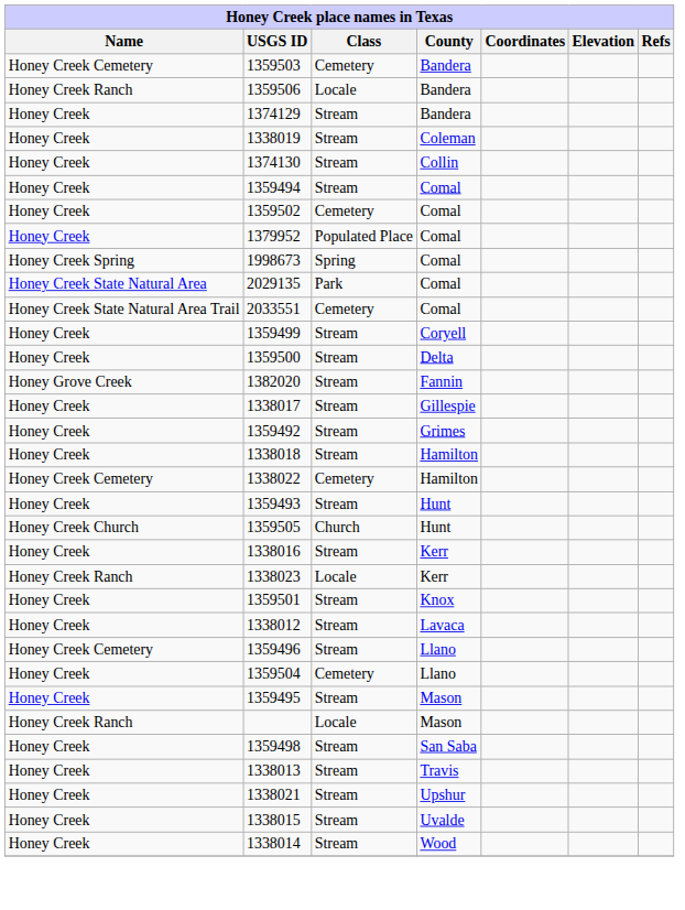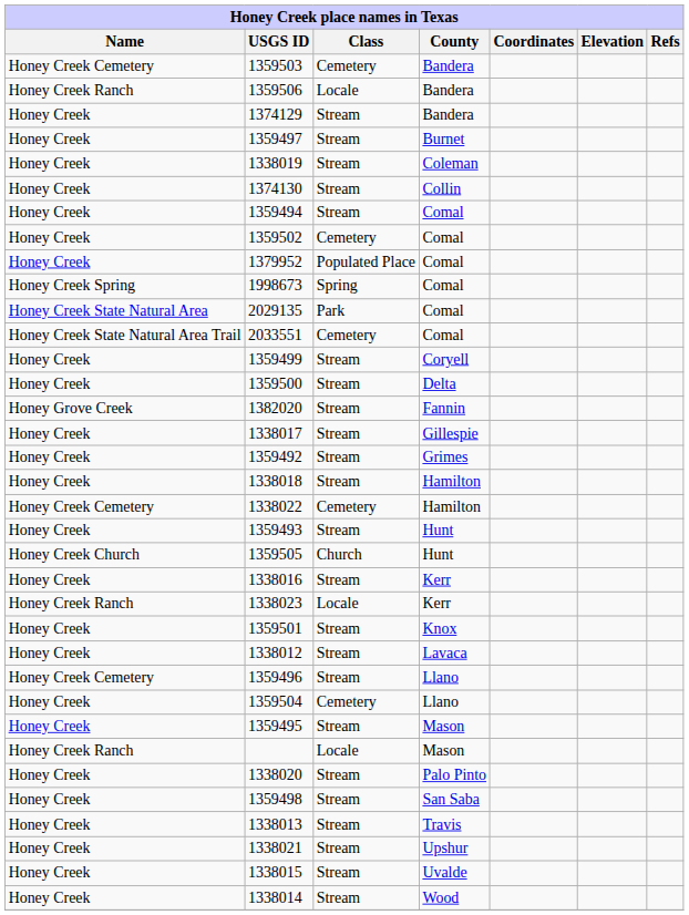 <table class="wikitable sortable">
 <tr>
 <th style="background:#ccf" colspan="7" align="center"><strong>Honey Creek place names in Texas</strong></th>
 </tr>
 <tr>
 <th scope="col">Name</th>
 <th scope="col">USGS ID</th>
 <th scope="col">Class</th>
 <th scope="col">County</th>
 <th scope="col">Coordinates</th>
 <th scope="col">Elevation</th>
 <th scope="col"  class="unsortable">Refs</th>
 </tr>
 <tr>
 <td scope="row">Honey Creek Cemetery</td>
 <td>1359503</td>
 <td>Cemetery</td>
 <td scope="row"><a href='#'>Bandera</a></td>
 <td></td>
 <td></td>
 <td></td>
 </tr>
 <tr>
 <td scope="row">Honey Creek Ranch</td>
 <td>1359506</td>
 <td>Locale</td>
 <td>Bandera</td>
 <td></td>
 <td></td>
 <td></td>
 </tr>
 <tr>
 <td scope="row">Honey Creek</td>
 <td>1374129</td>
 <td>Stream</td>
 <td>Bandera</td>
+<td></td>
+<td></td>
+<td></td>
+</tr>
+<tr>
+<td scope="row">Honey Creek</td>
+<td>1359497</td>
+<td>Stream</td>
+<td><a href='#'>Burnet</a></td>
 <td></td>
 <td></td>
 <td></td>
 </tr>
 <tr>
 <td scope="row">Honey Creek</td>
 <td>1338019</td>
 <td>Stream</td>
 <td><a href='#'>Coleman</a></td>
 <td></td>
 <td></td>
 <td></td>
 </tr>
 <tr>
 <td scope="row">Honey Creek</td>
 <td>1374130</td>
 <td>Stream</td>
 <td><a href='#'>Collin</a></td>
 <td></td>
 <td></td>
 <td></td>
 </tr>
 <tr>
 <td scope="row">Honey Creek</td>
 <td>1359494</td>
 <td>Stream</td>
 <td><a href='#'>Comal</a></td>
 <td></td>
 <td></td>
 <td> </td>
 </tr>
 <tr>
 <td scope="row">Honey Creek</td>
 <td>1359502</td>
 <td>Cemetery</td>
 <td>Comal</td>
 <td></td>
 <td></td>
 <td></td>
 </tr>
 <tr>
 <td scope="row"><a href='#'>Honey Creek</a></td>
 <td>1379952</td>
 <td>Populated Place</td>
 <td>Comal</td>
 <td></td>
 <td></td>
 <td></td>
 </tr>
 <tr>
 <td scope="row">Honey Creek Spring</td>
 <td>1998673</td>
 <td>Spring</td>
 <td>Comal</td>
 <td></td>
 <td></td>
 <td></td>
 </tr>
 <tr>
 <td scope="row"><a href='#'>Honey Creek State Natural Area</a></td>
 <td>2029135</td>
 <td>Park</td>
 <td>Comal</td>
 <td></td>
 <td></td>
 <td></td>
 </tr>
 <tr>
 <td scope="row">Honey Creek State Natural Area Trail</td>
 <td>2033551</td>
 <td>Cemetery</td>
 <td>Comal</td>
 <td></td>
 <td></td>
 <td></td>
 </tr>
 <tr>
 <td scope="row">Honey Creek</td>
 <td>1359499</td>
 <td>Stream</td>
 <td><a href='#'>Coryell</a></td>
 <td></td>
 <td></td>
 <td></td>
 </tr>
 <tr>
 <td scope="row">Honey Creek</td>
 <td>1359500</td>
 <td>Stream</td>
 <td><a href='#'>Delta</a></td>
 <td></td>
 <td></td>
 <td></td>
 </tr>
 <tr>
 <td scope="row">Honey Grove Creek</td>
 <td>1382020</td>
 <td>Stream</td>
 <td><a href='#'>Fannin</a></td>
 <td></td>
 <td></td>
 <td></td>
 </tr>
 <tr>
 <td scope="row">Honey Creek</td>
 <td>1338017</td>
 <td>Stream</td>
 <td><a href='#'>Gillespie</a></td>
 <td></td>
 <td></td>
 <td></td>
 </tr>
 <tr>
 <td scope="row">Honey Creek</td>
 <td>1359492</td>
 <td>Stream</td>
 <td><a href='#'>Grimes</a></td>
 <td></td>
 <td></td>
 <td></td>
 </tr>
 <tr>
 <td scope="row">Honey Creek</td>
 <td>1338018</td>
 <td>Stream</td>
 <td><a href='#'>Hamilton</a></td>
 <td></td>
 <td></td>
 <td></td>
 </tr>
 <tr>
 <td scope="row">Honey Creek Cemetery</td>
 <td>1338022</td>
 <td>Cemetery</td>
 <td>Hamilton</td>
 <td></td>
 <td></td>
 <td></td>
 </tr>
 <tr>
 <td scope="row">Honey Creek</td>
 <td>1359493</td>
 <td>Stream</td>
 <td><a href='#'>Hunt</a></td>
 <td></td>
 <td></td>
 <td></td>
 </tr>
 <tr>
 <td scope="row">Honey Creek Church</td>
 <td>1359505</td>
 <td>Church</td>
 <td>Hunt</td>
 <td></td>
 <td></td>
 <td></td>
 </tr>
 <tr>
 <td scope="row">Honey Creek</td>
 <td>1338016</td>
 <td>Stream</td>
 <td><a href='#'>Kerr</a></td>
 <td></td>
 <td></td>
 <td></td>
 </tr>
 <tr>
 <td scope="row">Honey Creek Ranch</td>
 <td>1338023</td>
 <td>Locale</td>
 <td>Kerr</td>
 <td></td>
 <td></td>
 <td></td>
 </tr>
 <tr>
 <td scope="row">Honey Creek</td>
 <td>1359501</td>
 <td>Stream</td>
 <td><a href='#'>Knox</a></td>
 <td></td>
 <td></td>
 <td></td>
 </tr>
 <tr>
 <td scope="row">Honey Creek</td>
 <td>1338012</td>
 <td>Stream</td>
 <td><a href='#'>Lavaca</a></td>
 <td></td>
 <td></td>
 <td></td>
 </tr>
 <tr>
 <td scope="row">Honey Creek Cemetery</td>
 <td>1359496</td>
 <td>Stream</td>
 <td><a href='#'>Llano</a></td>
 <td></td>
 <td></td>
 <td></td>
 </tr>
 <tr>
 <td scope="row">Honey Creek</td>
 <td>1359504</td>
 <td>Cemetery</td>
 <td>Llano</td>
 <td></td>
 <td></td>
 <td></td>
 </tr>
 <tr>
 <td scope="row"><a href='#'>Honey Creek</a></td>
 <td>1359495</td>
 <td>Stream</td>
 <td><a href='#'>Mason</a></td>
 <td></td>
 <td></td>
 <td></td>
 </tr>
 <tr>
 <td scope="row">Honey Creek Ranch</td>
 <td></td>
 <td>Locale</td>
 <td>Mason</td>
 <td></td>
 <td></td>
 <td></td>
 </tr>
 <tr>
 <td scope="row">Honey Creek</td>
+<td>1338020</td>
+<td>Stream</td>
+<td><a href='#'>Palo Pinto</a></td>
+<td></td>
+<td></td>
+<td></td>
+</tr>
+<tr>
+<td scope="row">Honey Creek</td>
 <td>1359498</td>
 <td>Stream</td>
 <td><a href='#'>San Saba</a></td>
 <td></td>
 <td></td>
 <td></td>
 </tr>
 <tr>
 <td scope="row">Honey Creek</td>
 <td>1338013</td>
 <td>Stream</td>
 <td><a href='#'>Travis</a></td>
 <td></td>
 <td></td>
 <td></td>
 </tr>
 <tr>
 <td scope="row">Honey Creek</td>
 <td>1338021</td>
 <td>Stream</td>
 <td><a href='#'>Upshur</a></td>
 <td></td>
 <td></td>
 <td></td>
 </tr>
 <tr>
 <td scope="row">Honey Creek</td>
 <td>1338015</td>
 <td>Stream</td>
 <td><a href='#'>Uvalde</a></td>
 <td></td>
 <td></td>
 <td></td>
 </tr>
 <tr>
 <td scope="row">Honey Creek</td>
 <td>1338014</td>
 <td>Stream</td>
 <td><a href='#'>Wood</a></td>
 <td></td>
 <td></td>
 <td></td>
 </tr>
 <tr>
 </tr>
 </table>
